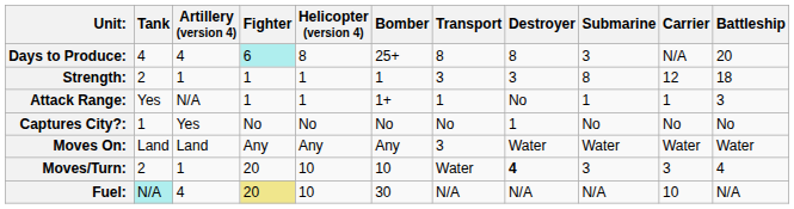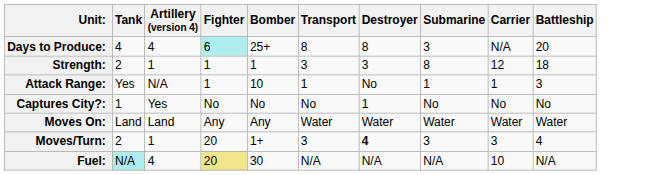 <table class="wikitable">
 <tr>
 <th style="text-align:right; padding-right:0.5em">Unit:</th>
 <th>Tank</th>
 <th>Artillery<br><small>(version 4)</small></th>
 <th>Fighter</th>
-<th>Helicopter<br><small>(version 4)</small></th>
 <th>Bomber</th>
 <th>Transport</th>
 <th>Destroyer</th>
 <th>Submarine</th>
 <th>Carrier</th>
 <th>Battleship</th>
 </tr>
 <tr>
 <th style="text-align:right; padding-right:0.5em">Days to Produce:</th>
 <td>4</td>
 <td>4</td>
 <td style="background: paleturquoise;">6</td>
-<td>8</td>
 <td>25+</td>
 <td>8</td>
 <td>8</td>
 <td>3</td>
 <td>N/A</td>
 <td>20</td>
 </tr>
 <tr>
 <th style="text-align:right; padding-right:0.5em">Strength:</th>
 <td>2</td>
-<td>1</td>
 <td>1</td>
 <td>1</td>
 <td>1</td>
 <td>3</td>
 <td>3</td>
 <td>8</td>
 <td>12</td>
 <td>18</td>
 </tr>
 <tr>
 <th style="text-align:right; padding-right:0.5em">Attack Range:</th>
 <td>Yes</td>
 <td>N/A</td>
 <td>1</td>
-<td>1</td>
-<td>1+</td>
+<td>10</td>
 <td>1</td>
 <td>No</td>
 <td>1</td>
 <td>1</td>
 <td>3</td>
 </tr>
 <tr>
 <th style="text-align:right; padding-right:0.5em">Captures City?:</th>
 <td>1</td>
 <td>Yes</td>
-<td>No</td>
 <td>No</td>
 <td>No</td>
 <td>No</td>
 <td>1</td>
 <td>No</td>
 <td>No</td>
 <td>No</td>
 </tr>
 <tr>
 <th style="text-align:right; padding-right:0.5em">Moves On:</th>
 <td>Land</td>
 <td>Land</td>
 <td>Any</td>
 <td>Any</td>
-<td>Any</td>
-<td>3</td>
+<td>Water</td>
 <td>Water</td>
 <td>Water</td>
 <td>Water</td>
 <td>Water</td>
 </tr>
 <tr>
 <th style="text-align:right; padding-right:0.5em">Moves/Turn:</th>
 <td>2</td>
 <td>1</td>
 <td>20</td>
-<td>10</td>
-<td>10</td>
-<td>Water</td>
+<td>1+</td>
+<td>3</td>
 <td><strong>4</strong></td>
 <td>3</td>
 <td>3</td>
 <td>4</td>
 </tr>
 <tr>
 <th style="text-align:right; padding-right:0.5em">Fuel:</th>
 <td style="background: paleturquoise;">N/A</td>
 <td>4</td>
 <td style="background: khaki;">20</td>
-<td>10</td>
 <td>30</td>
 <td>N/A</td>
 <td>N/A</td>
 <td>N/A</td>
 <td>10</td>
 <td>N/A</td>
 </tr>
 </table>
